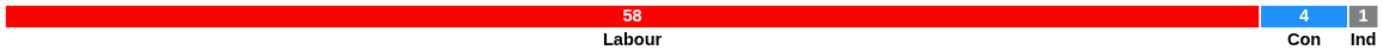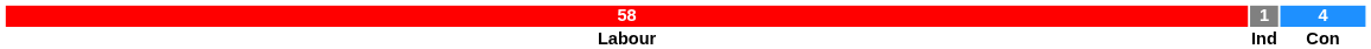 <table style="width:100%; text-align:center;">
 <tr style="color:white;">
 <td style="background:red; width:92.1%;"><strong>58</strong></td>
+<td style="background:grey; width:1.6%;"><strong>1</strong></td>
 <td style="background:dodgerblue; width:6.3%;"><strong>4</strong></td>
-<td style="background:grey; width:1.6%;"><strong>1</strong></td>
 </tr>
 <tr>
 <td><span><strong>Labour</strong></span></td>
+<td><span><strong>Ind</strong></span></td>
 <td><span><strong>Con</strong></span></td>
-<td><span><strong>Ind</strong></span></td>
 </tr>
 </table>
